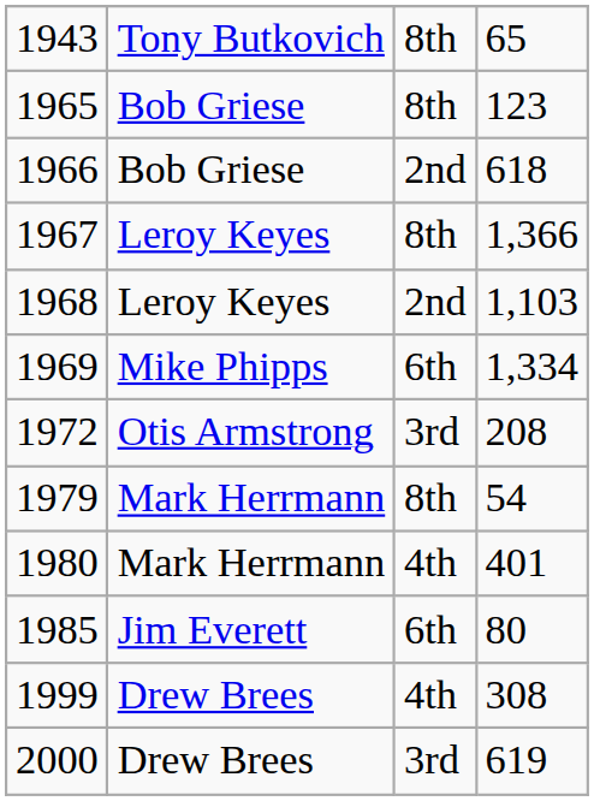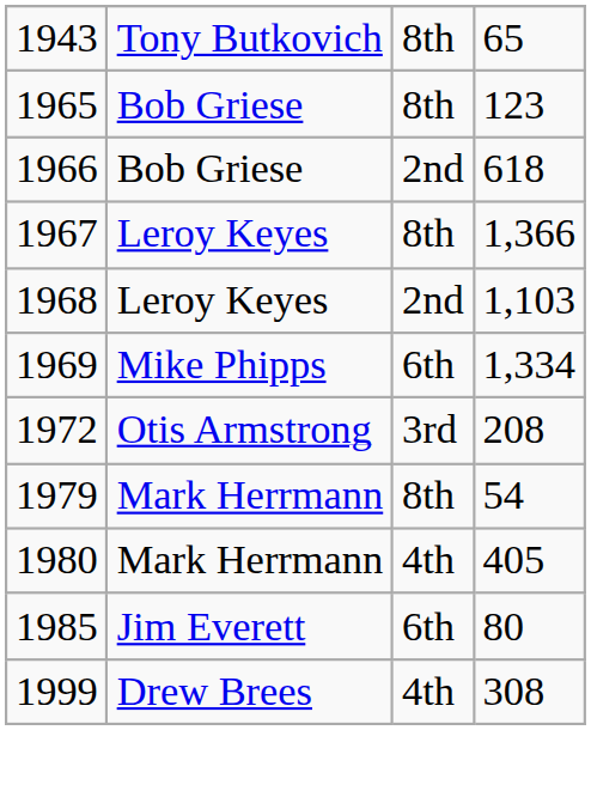 <table class="wikitable">
 <tr>
 </tr>
 <tr>
 <td>1943</td>
 <td><a href='#'>Tony Butkovich</a></td>
 <td>8th</td>
 <td>65</td>
 </tr>
 <tr>
 <td>1965</td>
 <td><a href='#'>Bob Griese</a></td>
 <td>8th</td>
 <td>123</td>
 </tr>
 <tr>
 <td>1966</td>
 <td>Bob Griese</td>
 <td>2nd</td>
 <td>618</td>
 </tr>
 <tr>
 <td>1967</td>
 <td><a href='#'>Leroy Keyes</a></td>
 <td>8th</td>
 <td>1,366</td>
 </tr>
 <tr>
 <td>1968</td>
 <td>Leroy Keyes</td>
 <td>2nd</td>
 <td>1,103</td>
 </tr>
 <tr>
 <td>1969</td>
 <td><a href='#'>Mike Phipps</a></td>
 <td>6th</td>
 <td>1,334</td>
 </tr>
 <tr>
 <td>1972</td>
 <td><a href='#'>Otis Armstrong</a></td>
 <td>3rd</td>
 <td>208</td>
 </tr>
 <tr>
 <td>1979</td>
 <td><a href='#'>Mark Herrmann</a></td>
 <td>8th</td>
 <td>54</td>
 </tr>
 <tr>
 <td>1980</td>
 <td>Mark Herrmann</td>
 <td>4th</td>
-<td>401</td>
+<td>405</td>
 </tr>
 <tr>
 <td>1985</td>
 <td><a href='#'>Jim Everett</a></td>
 <td>6th</td>
 <td>80</td>
 </tr>
 <tr>
 <td>1999</td>
 <td><a href='#'>Drew Brees</a></td>
 <td>4th</td>
 <td>308</td>
 </tr>
-<tr>
-<td>2000</td>
-<td>Drew Brees</td>
-<td>3rd</td>
-<td>619</td>
-</tr>
 </table>
